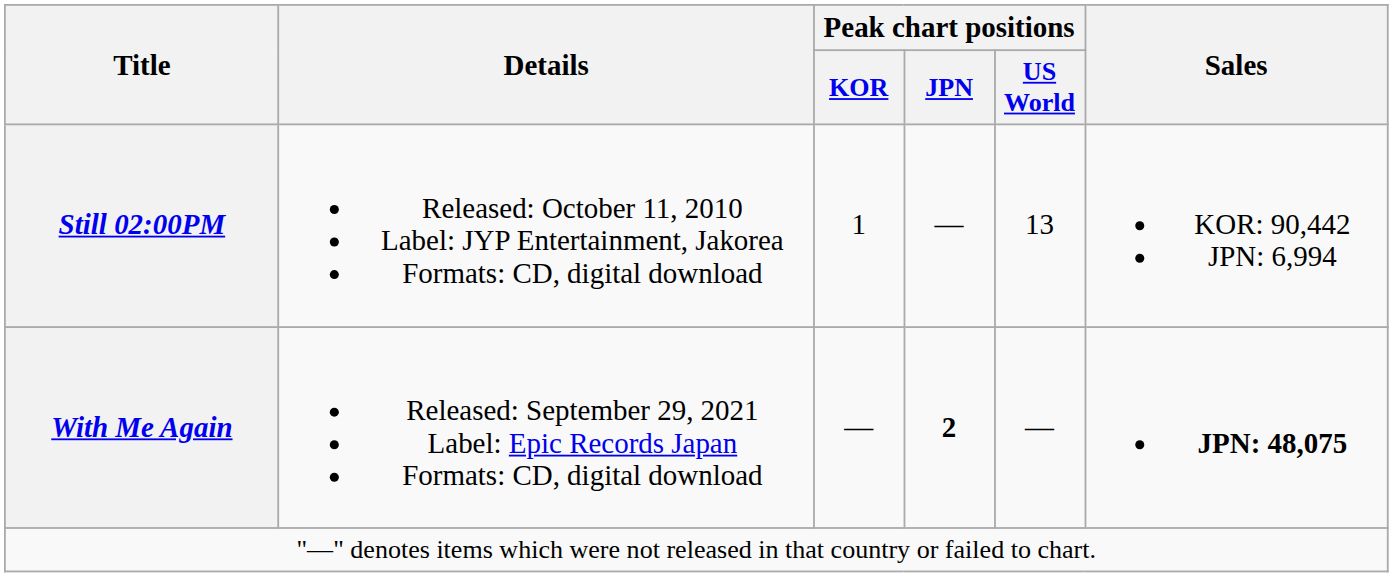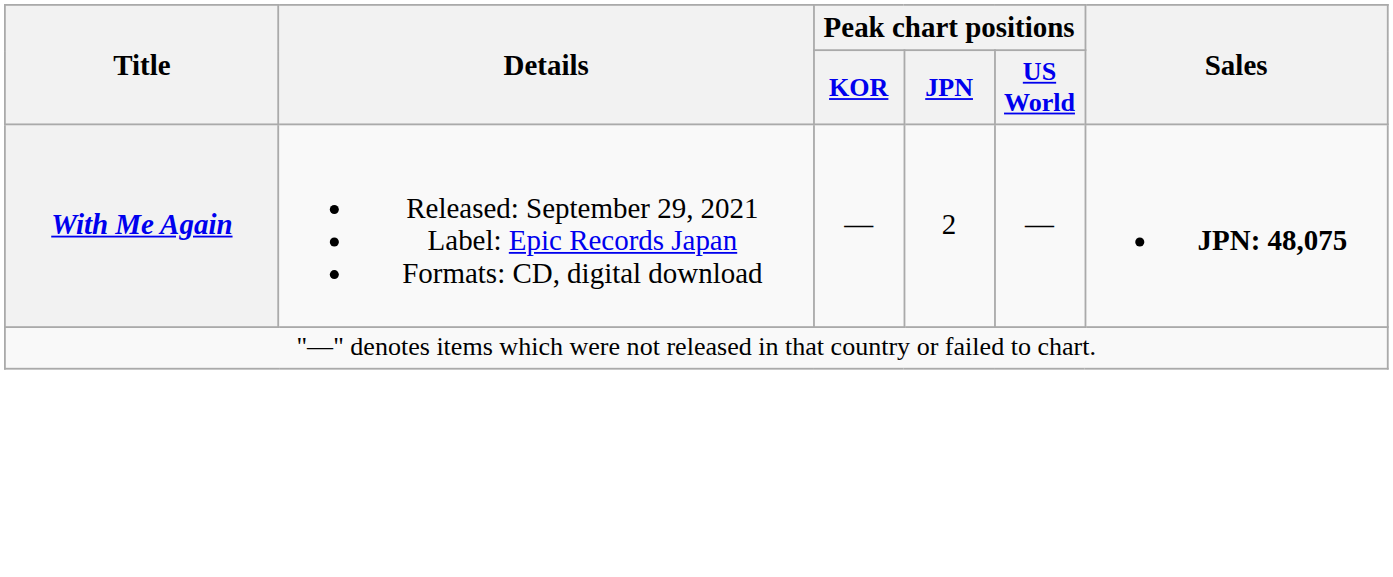 <table class="wikitable plainrowheaders" style="text-align:center;">
 <tr>
 <th rowspan="2" style="width:9em;">Title</th>
 <th rowspan="2" style="width:18em;">Details</th>
 <th colspan="3">Peak chart positions</th>
 <th rowspan="2" style="width:10em;">Sales</th>
 </tr>
 <tr>
 <th scope="col" style="width:3em;font-size:90%;"><a href='#'>KOR</a><br></th>
 <th scope="col" style="width:3em;font-size:90%;"><a href='#'>JPN</a><br></th>
 <th scope="col" style="width:3em;font-size:90%;"><a href='#'>US<br>World</a><br></th>
 </tr>
 <tr>
-<th scope="row"><em><a href='#'>Still 02:00PM</a></em></th>
-<td><br><ul><li>Released: October 11, 2010 </li><li>Label: JYP Entertainment, Jakorea</li><li>Formats: CD, digital download</li></ul></td>
-<td>1</td>
-<td>—</td>
-<td>13</td>
-<td><br><ul><li>KOR: 90,442</li><li>JPN: 6,994</li></ul></td>
-</tr>
-<tr>
 <th scope="row"><em><a href='#'>With Me Again</a></em></th>
 <td><br><ul><li>Released: September 29, 2021 </li><li>Label: <a href='#'>Epic Records Japan</a></li><li>Formats: CD, digital download</li></ul></td>
 <td>—</td>
-<td><strong>2</strong></td>
+<td>2</td>
 <td>—</td>
 <td><strong><br><ul><li>JPN: 48,075</li></ul></strong></td>
 </tr>
 <tr>
 <td colspan="6" style="font-size:90%">"—" denotes items which were not released in that country or failed to chart.</td>
 </tr>
 </table>
